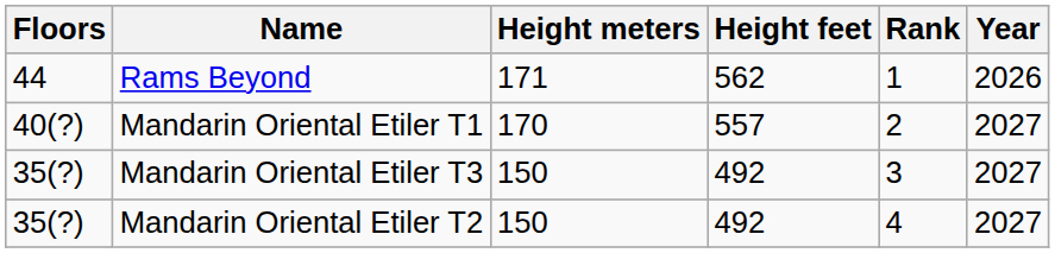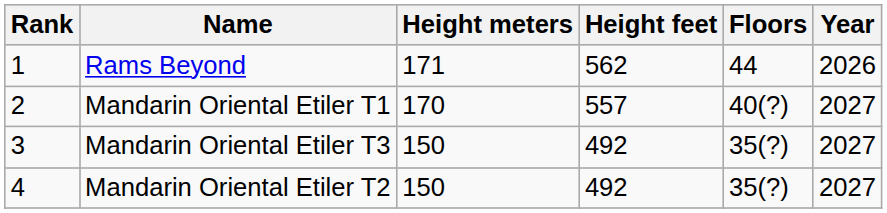 <table class="wikitable sortable">
 <tr>
-<th>Floors</th>
+<th>Rank</th>
 <th>Name</th>
 <th>Height meters</th>
 <th>Height feet</th>
-<th>Rank</th>
+<th>Floors</th>
 <th>Year</th>
 </tr>
 <tr>
-<td>44</td>
+<td>1</td>
 <td><a href='#'>Rams Beyond</a></td>
 <td>171</td>
 <td>562</td>
-<td>1</td>
+<td>44</td>
 <td>2026</td>
 </tr>
 <tr>
-<td>40(?)</td>
+<td>2</td>
 <td>Mandarin Oriental Etiler T1</td>
 <td>170</td>
 <td>557</td>
-<td>2</td>
+<td>40(?)</td>
 <td>2027</td>
 </tr>
 <tr>
-<td>35(?)</td>
+<td>3</td>
 <td>Mandarin Oriental Etiler T3</td>
 <td>150</td>
 <td>492</td>
-<td>3</td>
+<td>35(?)</td>
 <td>2027</td>
 </tr>
 <tr>
-<td>35(?)</td>
+<td>4</td>
 <td>Mandarin Oriental Etiler T2</td>
 <td>150</td>
 <td>492</td>
-<td>4</td>
+<td>35(?)</td>
 <td>2027</td>
 </tr>
 </table>
